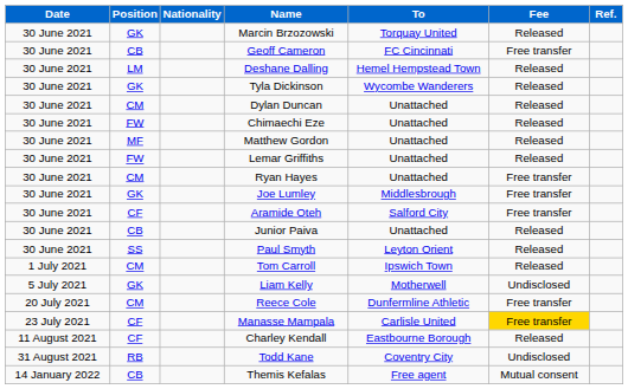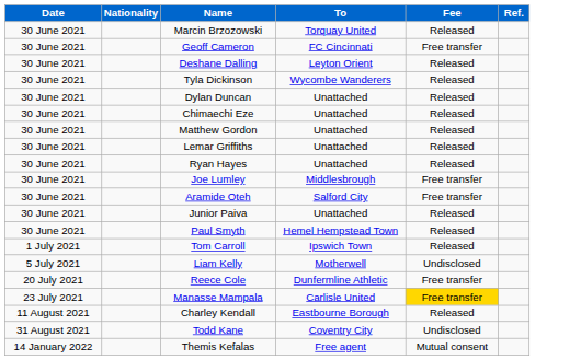 <table class="wikitable" style="text-align:center; font-size:90%; ">
 <tr>
 <th style="background:#0066CC; color:#FFFFFF; width:125px;">Date</th>
-<th style="background:#0066CC; color:#FFFFFF; width:50px;">Position</th>
 <th style="background:#0066CC; color:#FFFFFF; width:50px;">Nationality</th>
 <th style="background:#0066CC; color:#FFFFFF; width:150px;">Name</th>
 <th style="background:#0066CC; color:#FFFFFF; width:170px;">To</th>
 <th style="background:#0066CC; color:#FFFFFF; width:120px;">Fee</th>
 <th style="background:#0066CC; color:#FFFFFF; width:35px;">Ref.</th>
 </tr>
 <tr>
 <td>30 June 2021</td>
-<td><a href='#'>GK</a></td>
 <td></td>
 <td>Marcin Brzozowski</td>
 <td> <a href='#'>Torquay United</a></td>
 <td>Released</td>
 <td></td>
 </tr>
 <tr>
 <td>30 June 2021</td>
-<td><a href='#'>CB</a></td>
 <td></td>
 <td><a href='#'>Geoff Cameron</a></td>
 <td> <a href='#'>FC Cincinnati</a></td>
 <td>Free transfer</td>
 <td></td>
 </tr>
 <tr>
 <td>30 June 2021</td>
-<td><a href='#'>LM</a></td>
 <td></td>
 <td><a href='#'>Deshane Dalling</a></td>
-<td> <a href='#'>Hemel Hempstead Town</a></td>
+<td> <a href='#'>Leyton Orient</a></td>
 <td>Released</td>
 <td></td>
 </tr>
 <tr>
 <td>30 June 2021</td>
-<td><a href='#'>GK</a></td>
 <td></td>
 <td>Tyla Dickinson</td>
 <td> <a href='#'>Wycombe Wanderers</a></td>
 <td>Released</td>
 <td></td>
 </tr>
 <tr>
 <td>30 June 2021</td>
-<td><a href='#'>CM</a></td>
 <td></td>
 <td>Dylan Duncan</td>
 <td>Unattached</td>
 <td>Released</td>
 <td></td>
 </tr>
 <tr>
 <td>30 June 2021</td>
-<td><a href='#'>FW</a></td>
 <td></td>
 <td>Chimaechi Eze</td>
 <td>Unattached</td>
 <td>Released</td>
 <td></td>
 </tr>
 <tr>
 <td>30 June 2021</td>
-<td><a href='#'>MF</a></td>
 <td></td>
 <td>Matthew Gordon</td>
 <td>Unattached</td>
 <td>Released</td>
 <td></td>
 </tr>
 <tr>
 <td>30 June 2021</td>
-<td><a href='#'>FW</a></td>
 <td></td>
 <td>Lemar Griffiths</td>
 <td>Unattached</td>
 <td>Released</td>
 <td></td>
 </tr>
 <tr>
 <td>30 June 2021</td>
-<td><a href='#'>CM</a></td>
 <td></td>
 <td>Ryan Hayes</td>
 <td>Unattached</td>
-<td>Free transfer</td>
+<td>Released</td>
 <td></td>
 </tr>
 <tr>
 <td>30 June 2021</td>
-<td><a href='#'>GK</a></td>
 <td></td>
 <td><a href='#'>Joe Lumley</a></td>
 <td> <a href='#'>Middlesbrough</a></td>
 <td>Free transfer</td>
 <td></td>
 </tr>
 <tr>
 <td>30 June 2021</td>
-<td><a href='#'>CF</a></td>
 <td></td>
 <td><a href='#'>Aramide Oteh</a></td>
 <td> <a href='#'>Salford City</a></td>
 <td>Free transfer</td>
 <td></td>
 </tr>
 <tr>
 <td>30 June 2021</td>
-<td><a href='#'>CB</a></td>
 <td></td>
 <td>Junior Paiva</td>
 <td>Unattached</td>
 <td>Released</td>
 <td></td>
 </tr>
 <tr>
 <td>30 June 2021</td>
-<td><a href='#'>SS</a></td>
 <td></td>
 <td><a href='#'>Paul Smyth</a></td>
-<td> <a href='#'>Leyton Orient</a></td>
+<td> <a href='#'>Hemel Hempstead Town</a></td>
 <td>Released</td>
 <td></td>
 </tr>
 <tr>
 <td>1 July 2021</td>
-<td><a href='#'>CM</a></td>
 <td></td>
 <td><a href='#'>Tom Carroll</a></td>
 <td> <a href='#'>Ipswich Town</a></td>
 <td>Released</td>
 <td></td>
 </tr>
 <tr>
 <td>5 July 2021</td>
-<td><a href='#'>GK</a></td>
 <td></td>
 <td><a href='#'>Liam Kelly</a></td>
 <td> <a href='#'>Motherwell</a></td>
 <td>Undisclosed</td>
 <td></td>
 </tr>
 <tr>
 <td>20 July 2021</td>
-<td><a href='#'>CM</a></td>
 <td></td>
 <td><a href='#'>Reece Cole</a></td>
 <td> <a href='#'>Dunfermline Athletic</a></td>
 <td>Free transfer</td>
 <td></td>
 </tr>
 <tr>
 <td>23 July 2021</td>
-<td><a href='#'>CF</a></td>
 <td></td>
 <td><a href='#'>Manasse Mampala</a></td>
 <td> <a href='#'>Carlisle United</a></td>
 <td style="background: gold;">Free transfer</td>
 <td></td>
 </tr>
 <tr>
 <td>11 August 2021</td>
-<td><a href='#'>CF</a></td>
 <td></td>
 <td>Charley Kendall</td>
 <td> <a href='#'>Eastbourne Borough</a></td>
 <td>Released</td>
 <td></td>
 </tr>
 <tr>
 <td>31 August 2021</td>
-<td><a href='#'>RB</a></td>
 <td></td>
 <td><a href='#'>Todd Kane</a></td>
 <td> <a href='#'>Coventry City</a></td>
 <td>Undisclosed</td>
 <td></td>
 </tr>
 <tr>
 <td>14 January 2022</td>
-<td><a href='#'>CB</a></td>
 <td></td>
 <td>Themis Kefalas</td>
 <td> <a href='#'>Free agent</a></td>
 <td>Mutual consent</td>
 <td></td>
 </tr>
 </table>
